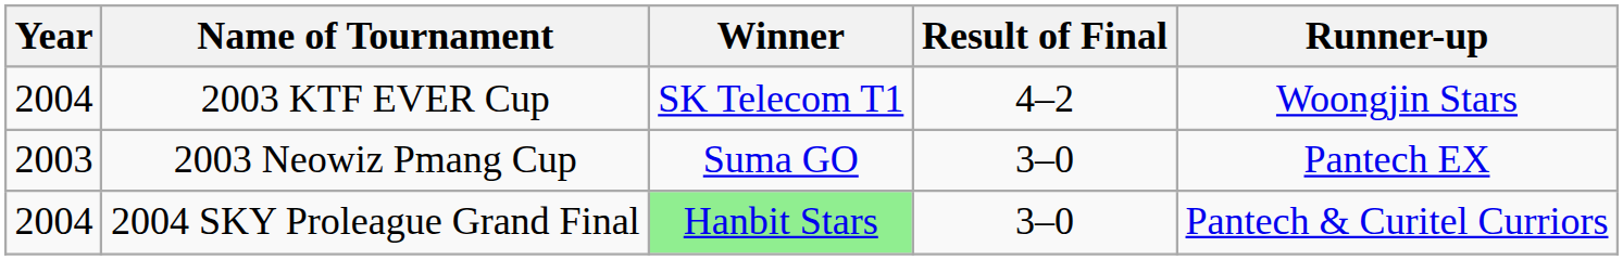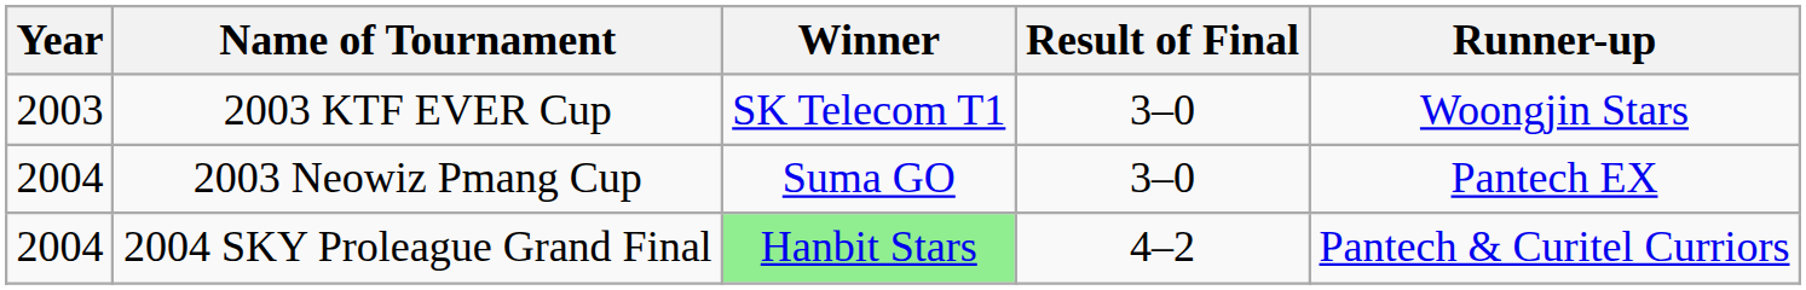 <table class="wikitable" style="text-align:center">
 <tr>
 <th>Year</th>
 <th>Name of Tournament</th>
 <th>Winner</th>
 <th>Result of Final</th>
 <th>Runner-up</th>
 </tr>
 <tr>
-<td>2004</td>
+<td>2003</td>
 <td>2003 KTF EVER Cup</td>
 <td><a href='#'>SK Telecom T1</a></td>
-<td>4–2</td>
+<td>3–0</td>
 <td><a href='#'>Woongjin Stars</a></td>
 </tr>
 <tr>
-<td>2003</td>
+<td>2004</td>
 <td>2003 Neowiz Pmang Cup</td>
 <td><a href='#'>Suma GO</a></td>
 <td>3–0</td>
 <td><a href='#'>Pantech EX</a></td>
 </tr>
 <tr>
 <td>2004</td>
 <td>2004 SKY Proleague Grand Final</td>
 <td style="background: lightgreen;"><a href='#'>Hanbit Stars</a></td>
-<td>3–0</td>
+<td>4–2</td>
 <td><a href='#'>Pantech & Curitel Curriors</a></td>
 </tr>
 </table>
